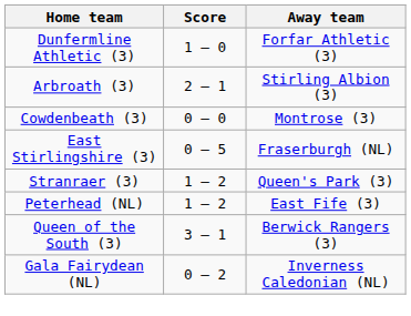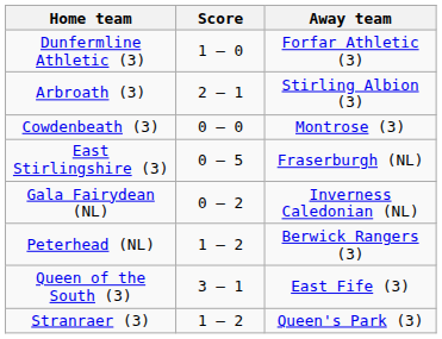 <table class="wikitable" style="text-align: center">
 <tr>
 <th width=140>Home team</th>
 <th width=70>Score</th>
 <th width=140>Away team</th>
 </tr>
 <tr>
 <td><a href='#'>Dunfermline Athletic</a> (3)</td>
 <td>1 – 0</td>
 <td><a href='#'>Forfar Athletic</a> (3)</td>
 </tr>
 <tr>
 <td><a href='#'>Arbroath</a> (3)</td>
 <td>2 – 1</td>
 <td><a href='#'>Stirling Albion</a> (3)</td>
 </tr>
 <tr>
 <td><a href='#'>Cowdenbeath</a> (3)</td>
 <td>0 – 0</td>
 <td><a href='#'>Montrose</a> (3)</td>
 </tr>
 <tr>
 <td><a href='#'>East Stirlingshire</a> (3)</td>
 <td>0 – 5</td>
 <td><a href='#'>Fraserburgh</a> (NL)</td>
 </tr>
 <tr>
+<td><a href='#'>Gala Fairydean</a> (NL)</td>
+<td>0 – 2</td>
+<td><a href='#'>Inverness Caledonian</a> (NL)</td>
+</tr>
+<tr>
+<td><a href='#'>Peterhead</a> (NL)</td>
+<td>1 – 2</td>
+<td><a href='#'>Berwick Rangers</a> (3)</td>
+</tr>
+<tr>
+<td><a href='#'>Queen of the South</a> (3)</td>
+<td>3 – 1</td>
+<td><a href='#'>East Fife</a> (3)</td>
+</tr>
+<tr>
 <td><a href='#'>Stranraer</a> (3)</td>
 <td>1 – 2</td>
 <td><a href='#'>Queen's Park</a> (3)</td>
 </tr>
-<tr>
-<td><a href='#'>Peterhead</a> (NL)</td>
-<td>1 – 2</td>
-<td><a href='#'>East Fife</a> (3)</td>
-</tr>
-<tr>
-<td><a href='#'>Queen of the South</a> (3)</td>
-<td>3 – 1</td>
-<td><a href='#'>Berwick Rangers</a> (3)</td>
-</tr>
-<tr>
-<td><a href='#'>Gala Fairydean</a> (NL)</td>
-<td>0 – 2</td>
-<td><a href='#'>Inverness Caledonian</a> (NL)</td>
-</tr>
 </table>
